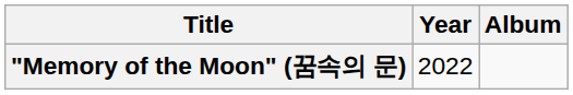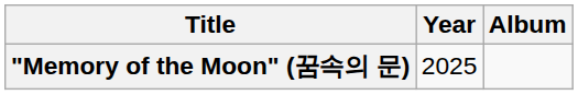 <table class="wikitable plainrowheaders" style="text-align:center">
 <tr>
 <th scope="col">Title</th>
 <th scope="col">Year</th>
 <th scope="col">Album</th>
 </tr>
 <tr>
 <th scope="row">"Memory of the Moon" (꿈속의 문)<br></th>
-<td>2022</td>
+<td>2025</td>
 <td></td>
 </tr>
 </table>
